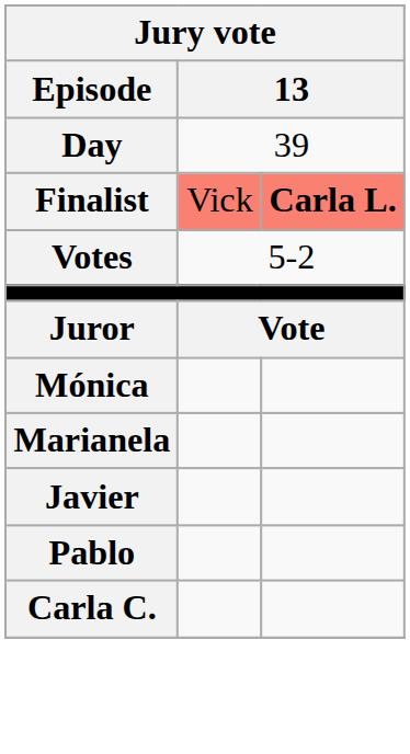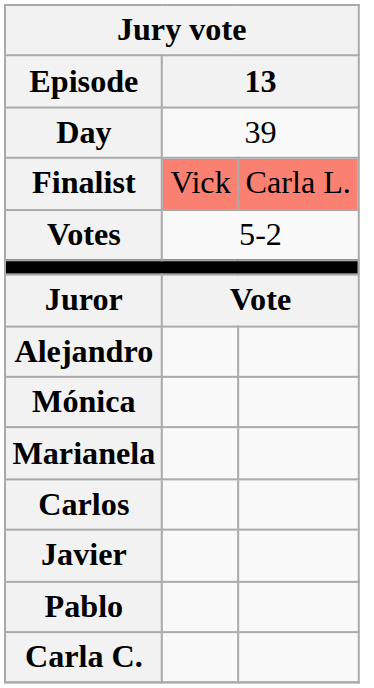 <table class="wikitable" style="text-align:center">
 <tr>
 <th colspan="3">Jury vote</th>
 </tr>
 <tr>
 <th>Episode</th>
 <th colspan="2">13</th>
 </tr>
 <tr>
 <th>Day</th>
 <td colspan="2">39</td>
 </tr>
 <tr>
 <th>Finalist</th>
 <td bgcolor=salmon>Vick</td>
-<td bgcolor=salmon><strong>Carla L.</strong></td>
+<td bgcolor=salmon>Carla L.</td>
 </tr>
 <tr>
 <th>Votes</th>
 <td colspan=2>5-2</td>
 </tr>
 <tr>
 <td colspan=3 bgcolor=black></td>
 </tr>
 <tr>
 <th>Juror</th>
 <th colspan="2">Vote</th>
 </tr>
 <tr>
+<th>Alejandro</th>
+<td></td>
+<td></td>
+</tr>
+<tr>
 <th>Mónica</th>
 <td></td>
 <td></td>
 </tr>
 <tr>
 <th>Marianela</th>
+<td></td>
+<td></td>
+</tr>
+<tr>
+<th>Carlos</th>
 <td></td>
 <td></td>
 </tr>
 <tr>
 <th>Javier</th>
 <td></td>
 <td></td>
 </tr>
 <tr>
 <th>Pablo</th>
 <td></td>
 <td></td>
 </tr>
 <tr>
 <th>Carla C.</th>
 <td></td>
 <td></td>
 </tr>
 <tr>
 </tr>
 </table>
